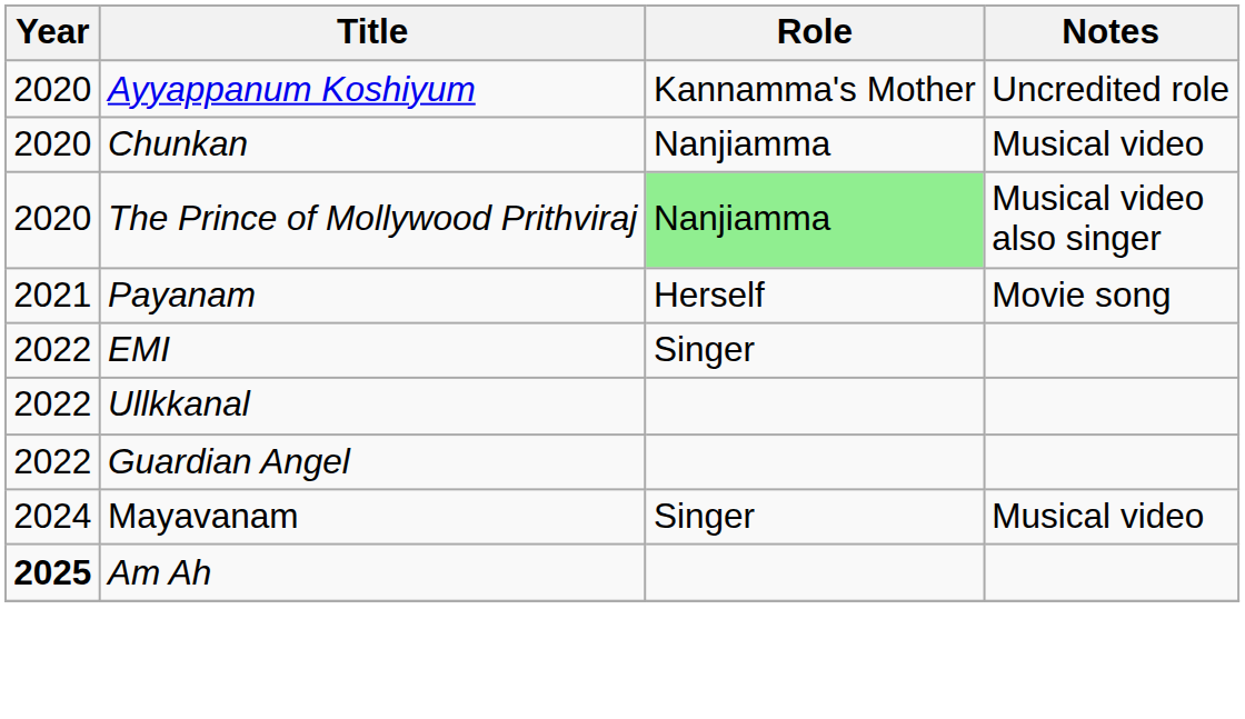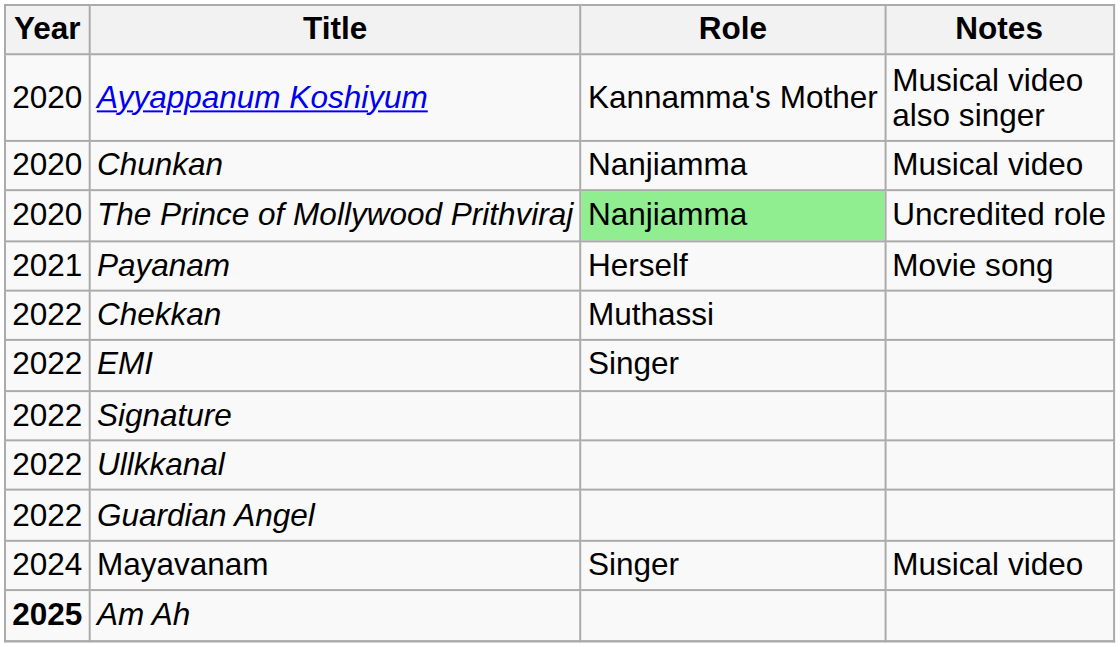 <table class="wikitable sortable">
 <tr>
 <th>Year</th>
 <th>Title</th>
 <th>Role</th>
 <th class="unsortable">Notes</th>
 </tr>
 <tr>
 <td>2020</td>
 <td><em><a href='#'>Ayyappanum Koshiyum</a></em></td>
 <td>Kannamma's Mother</td>
-<td>Uncredited role</td>
+<td>Musical video<br>also singer</td>
 </tr>
 <tr>
 <td>2020</td>
 <td><em>Chunkan</em></td>
 <td>Nanjiamma</td>
 <td>Musical video</td>
 </tr>
 <tr>
 <td>2020</td>
 <td><em>The Prince of Mollywood  Prithviraj</em></td>
 <td style="background: lightgreen;">Nanjiamma</td>
-<td>Musical video<br>also singer</td>
+<td>Uncredited role</td>
 </tr>
 <tr>
 <td>2021</td>
 <td><em>Payanam</em></td>
 <td>Herself</td>
 <td>Movie song</td>
 </tr>
 <tr>
 <td>2022</td>
+<td><em>Chekkan</em></td>
+<td>Muthassi</td>
+<td></td>
+</tr>
+<tr>
+<td>2022</td>
 <td><em>EMI</em></td>
 <td>Singer</td>
+<td></td>
+</tr>
+<tr>
+<td>2022</td>
+<td><em>Signature</em></td>
+<td></td>
 <td></td>
 </tr>
 <tr>
 <td>2022</td>
 <td><em>Ullkkanal</em></td>
 <td></td>
 <td></td>
 </tr>
 <tr>
 <td>2022</td>
 <td><em>Guardian Angel</em></td>
 <td></td>
 <td></td>
 </tr>
 <tr>
 <td>2024</td>
 <td>Mayavanam</td>
 <td>Singer</td>
 <td>Musical video</td>
 </tr>
 <tr>
 <td><strong>2025</strong></td>
 <td><em>Am Ah</em></td>
 <td></td>
 <td></td>
 </tr>
 <tr>
 </tr>
 </table>
